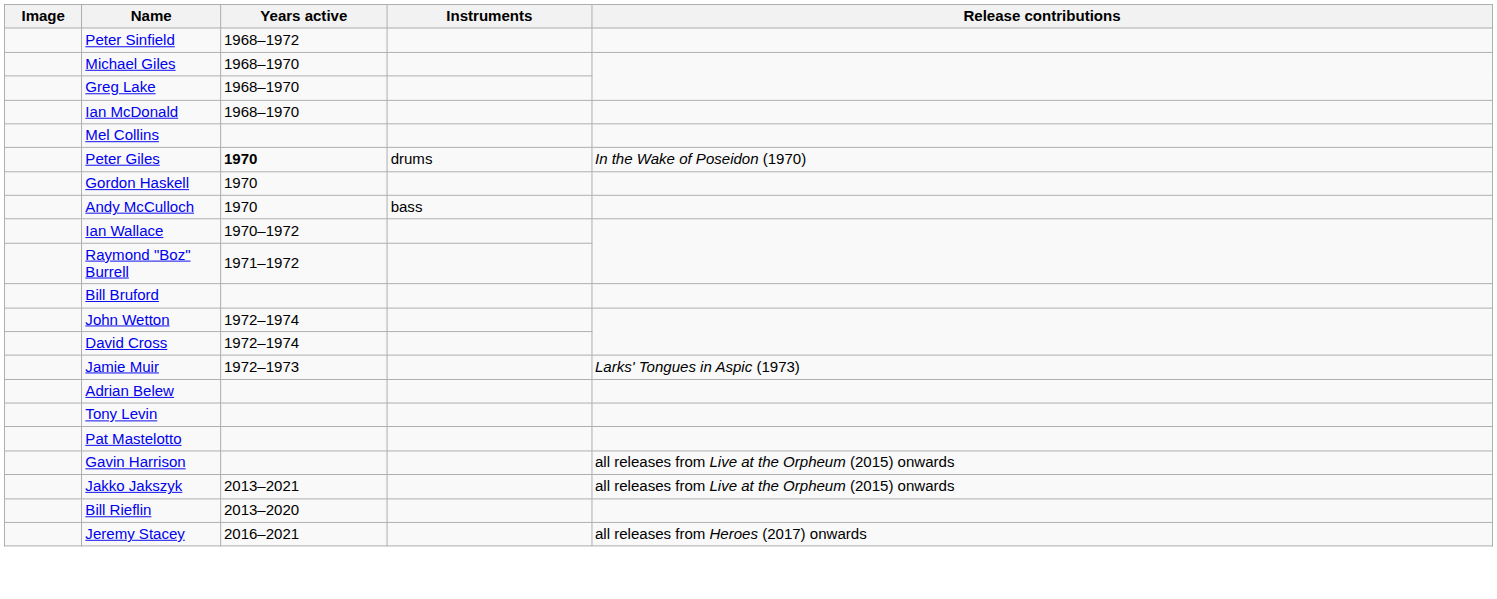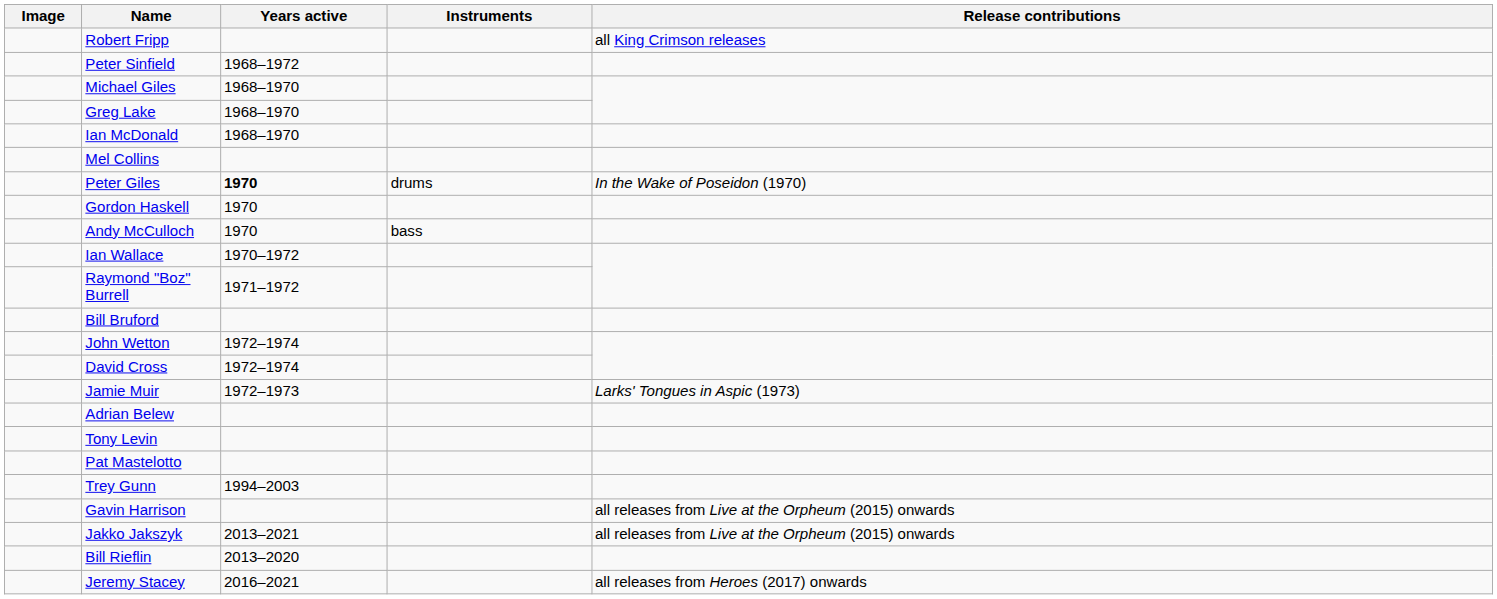 <table class="wikitable" border="1" width="100%">
 <tr>
 <th width="75">Image</th>
 <th width="140">Name</th>
 <th width="170">Years active</th>
 <th width="210">Instruments</th>
 <th>Release contributions</th>
+</tr>
+<tr>
+<td></td>
+<td><a href='#'>Robert Fripp</a></td>
+<td></td>
+<td></td>
+<td>all <a href='#'>King Crimson releases</a></td>
 </tr>
 <tr>
 <td></td>
 <td><a href='#'>Peter Sinfield</a></td>
 <td>1968–1972 </td>
 <td></td>
 <td></td>
 </tr>
 <tr>
 <td></td>
 <td><a href='#'>Michael Giles</a></td>
 <td>1968–1970</td>
 <td></td>
 <td rowspan="2"></td>
 </tr>
 <tr>
 <td></td>
 <td><a href='#'>Greg Lake</a></td>
 <td>1968–1970 </td>
 <td></td>
 </tr>
 <tr>
 <td></td>
 <td><a href='#'>Ian McDonald</a></td>
 <td>1968–1970 </td>
 <td></td>
 <td></td>
 </tr>
 <tr>
 <td></td>
 <td><a href='#'>Mel Collins</a></td>
 <td></td>
 <td></td>
 <td></td>
 </tr>
 <tr>
 <td></td>
 <td><a href='#'>Peter Giles</a></td>
 <td><strong>1970</strong></td>
 <td>drums</td>
 <td><em>In the Wake of Poseidon</em> (1970)</td>
 </tr>
 <tr>
 <td></td>
 <td><a href='#'>Gordon Haskell</a></td>
 <td>1970  </td>
 <td></td>
 <td></td>
 </tr>
 <tr>
 <td></td>
 <td><a href='#'>Andy McCulloch</a></td>
 <td>1970</td>
 <td>bass</td>
 <td></td>
 </tr>
 <tr>
 <td></td>
 <td><a href='#'>Ian Wallace</a></td>
 <td>1970–1972 </td>
 <td></td>
 <td rowspan="2"></td>
 </tr>
 <tr>
 <td></td>
 <td><a href='#'>Raymond "Boz" Burrell</a></td>
 <td>1971–1972 </td>
 <td></td>
 </tr>
 <tr>
 <td></td>
 <td><a href='#'>Bill Bruford</a></td>
 <td></td>
 <td></td>
 <td></td>
 </tr>
 <tr>
 <td></td>
 <td><a href='#'>John Wetton</a></td>
 <td>1972–1974 </td>
 <td></td>
 <td rowspan="2"></td>
 </tr>
 <tr>
 <td></td>
 <td><a href='#'>David Cross</a></td>
 <td>1972–1974</td>
 <td></td>
 </tr>
 <tr>
 <td></td>
 <td><a href='#'>Jamie Muir</a></td>
 <td>1972–1973 </td>
 <td></td>
 <td><em>Larks' Tongues in Aspic</em> (1973)</td>
 </tr>
 <tr>
 <td></td>
 <td><a href='#'>Adrian Belew</a></td>
 <td></td>
 <td></td>
 <td></td>
 </tr>
 <tr>
 <td></td>
 <td><a href='#'>Tony Levin</a></td>
 <td></td>
 <td></td>
 <td></td>
 </tr>
 <tr>
 <td></td>
 <td><a href='#'>Pat Mastelotto</a></td>
 <td></td>
 <td></td>
 <td></td>
 </tr>
 <tr>
 <td></td>
+<td><a href='#'>Trey Gunn</a></td>
+<td>1994–2003</td>
+<td></td>
+<td></td>
+</tr>
+<tr>
+<td></td>
 <td><a href='#'>Gavin Harrison</a></td>
 <td></td>
 <td></td>
 <td>all releases from <em>Live at the Orpheum</em> (2015) onwards</td>
 </tr>
 <tr>
 <td></td>
 <td><a href='#'>Jakko Jakszyk</a></td>
 <td>2013–2021</td>
 <td></td>
 <td>all releases from <em>Live at the Orpheum</em> (2015) onwards</td>
 </tr>
 <tr>
 <td></td>
 <td><a href='#'>Bill Rieflin</a></td>
 <td>2013–2020 </td>
 <td></td>
 <td></td>
 </tr>
 <tr>
 <td></td>
 <td><a href='#'>Jeremy Stacey</a></td>
 <td>2016–2021</td>
 <td><br></td>
 <td>all releases from <em>Heroes</em> (2017) onwards</td>
 </tr>
 </table>
